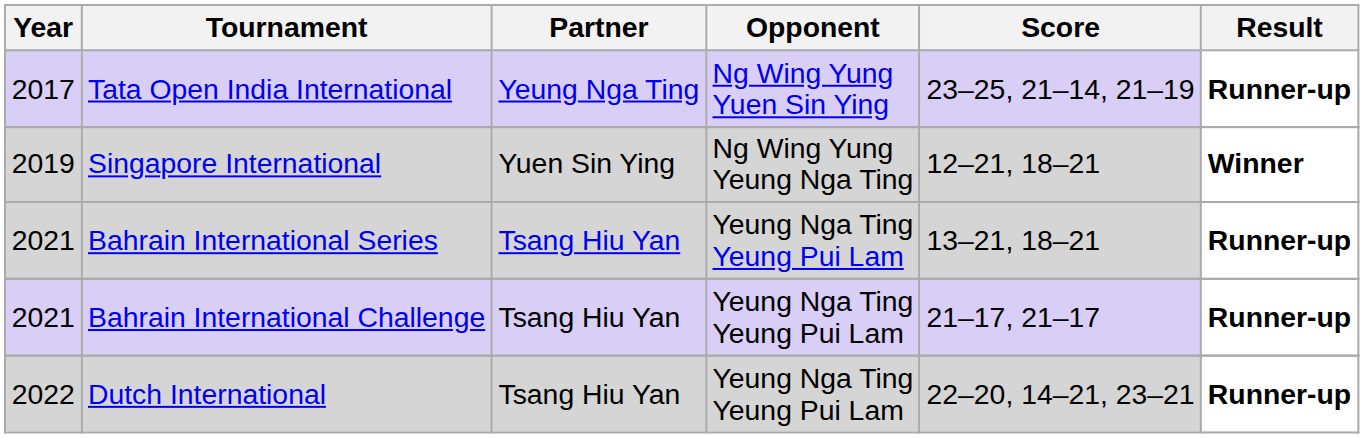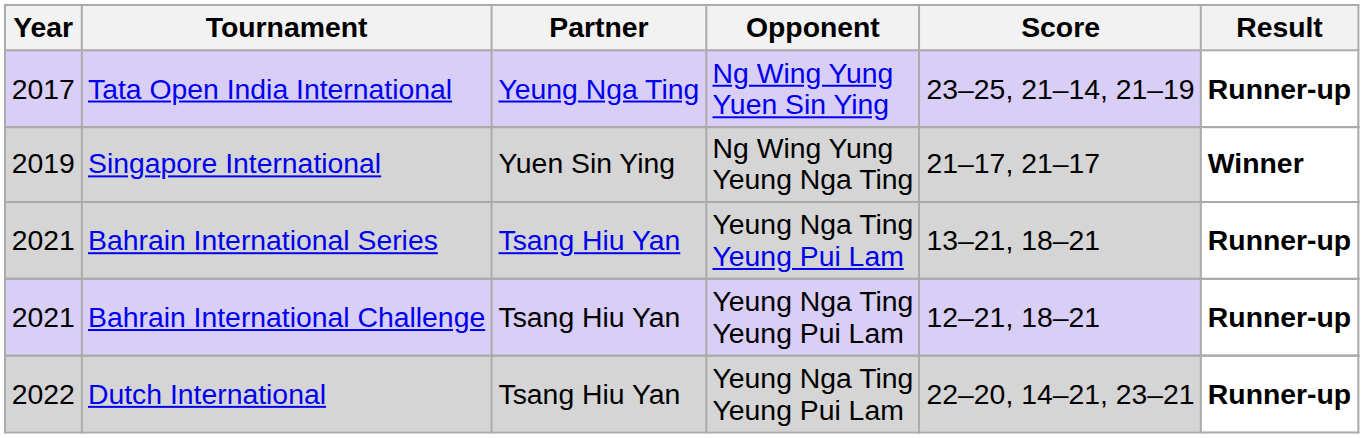 <table class="sortable wikitable" style="font-size: 90%;">
 <tr>
 <th>Year</th>
 <th>Tournament</th>
 <th>Partner</th>
 <th>Opponent</th>
 <th>Score</th>
 <th>Result</th>
 </tr>
 <tr style="background:#D8CEF6">
 <td align="center">2017</td>
 <td align="left"><a href='#'>Tata Open India International</a></td>
 <td align="left"> <a href='#'>Yeung Nga Ting</a></td>
 <td align="left"> <a href='#'>Ng Wing Yung</a><br> <a href='#'>Yuen Sin Ying</a></td>
 <td align="left">23–25, 21–14, 21–19</td>
 <td style="text-align:left; background:white"> <strong>Runner-up</strong></td>
 </tr>
 <tr>
 </tr>
 <tr style="background:#D5D5D5">
 <td align="center">2019</td>
 <td align="left"><a href='#'>Singapore International</a></td>
 <td align="left"> Yuen Sin Ying</td>
 <td align="left"> Ng Wing Yung<br> Yeung Nga Ting</td>
-<td align="left">12–21, 18–21</td>
+<td align="left">21–17, 21–17</td>
 <td style="text-align:left; background:white"> <strong>Winner</strong></td>
 </tr>
 <tr>
 </tr>
 <tr style="background:#D5D5D5">
 <td align="center">2021</td>
 <td align="left"><a href='#'>Bahrain International Series</a></td>
 <td align="left"> <a href='#'>Tsang Hiu Yan</a></td>
 <td align="left"> Yeung Nga Ting<br> <a href='#'>Yeung Pui Lam</a></td>
 <td align="left">13–21, 18–21</td>
 <td style="text-align:left; background:white"> <strong>Runner-up</strong></td>
 </tr>
 <tr>
 </tr>
 <tr style="background:#D8CEF6">
 <td align="center">2021</td>
 <td align="left"><a href='#'>Bahrain International Challenge</a></td>
 <td align="left"> Tsang Hiu Yan</td>
 <td align="left"> Yeung Nga Ting<br> Yeung Pui Lam</td>
-<td align="left">21–17, 21–17</td>
+<td align="left">12–21, 18–21</td>
 <td style="text-align:left; background:white"> <strong>Runner-up</strong></td>
 </tr>
 <tr>
 </tr>
 <tr style="background:#D5D5D5">
 <td align="center">2022</td>
 <td align="left"><a href='#'>Dutch International</a></td>
 <td align="left"> Tsang Hiu Yan</td>
 <td align="left"> Yeung Nga Ting<br> Yeung Pui Lam</td>
 <td align="left">22–20, 14–21, 23–21</td>
 <td style="text-align:left; background:white"> <strong>Runner-up</strong></td>
 </tr>
 </table>
